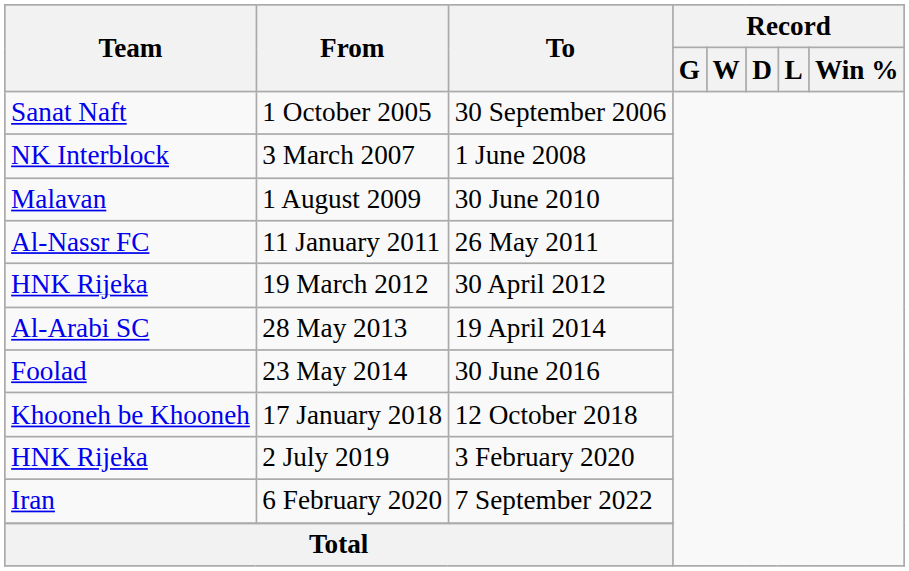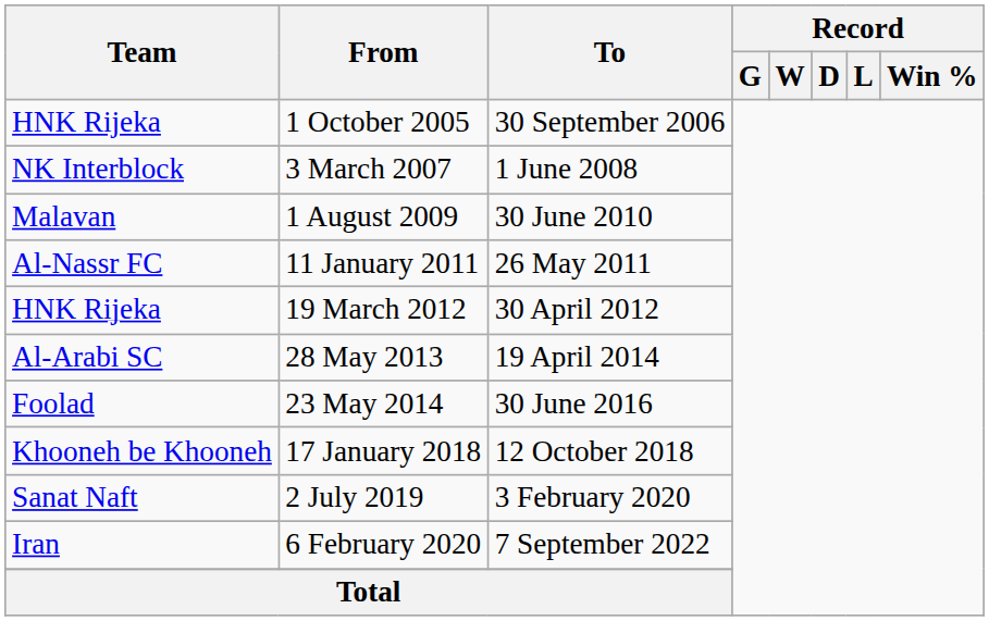 <table class="wikitable sortable">
 <tr>
 <th rowspan="2">Team</th>
 <th rowspan="2">From</th>
 <th rowspan="2">To</th>
 <th colspan="5">Record</th>
 </tr>
 <tr>
 <th>G</th>
 <th>W</th>
 <th>D</th>
 <th>L</th>
 <th>Win %</th>
 </tr>
 <tr>
-<td><a href='#'>Sanat Naft</a></td>
+<td><a href='#'>HNK Rijeka</a></td>
 <td>1 October 2005</td>
 <td>30 September 2006<br></td>
 </tr>
 <tr>
 <td><a href='#'>NK Interblock</a></td>
 <td>3 March 2007</td>
 <td>1 June 2008<br></td>
 </tr>
 <tr>
 <td><a href='#'>Malavan</a></td>
 <td>1 August 2009</td>
 <td>30 June 2010<br></td>
 </tr>
 <tr>
 <td><a href='#'>Al-Nassr FC</a></td>
 <td>11 January 2011</td>
 <td>26 May 2011<br></td>
 </tr>
 <tr>
 <td><a href='#'>HNK Rijeka</a></td>
 <td>19 March 2012</td>
 <td>30 April 2012<br></td>
 </tr>
 <tr>
 <td><a href='#'>Al-Arabi SC</a></td>
 <td>28 May 2013</td>
 <td>19 April 2014<br></td>
 </tr>
 <tr>
 <td><a href='#'>Foolad</a></td>
 <td>23 May 2014</td>
 <td>30 June 2016<br></td>
 </tr>
 <tr>
 <td><a href='#'>Khooneh be Khooneh</a></td>
 <td>17 January 2018</td>
 <td>12 October 2018<br></td>
 </tr>
 <tr>
-<td><a href='#'>HNK Rijeka</a></td>
+<td><a href='#'>Sanat Naft</a></td>
 <td>2 July 2019</td>
 <td>3 February 2020<br></td>
 </tr>
 <tr>
 <td><a href='#'>Iran</a></td>
 <td>6 February 2020</td>
 <td>7 September 2022<br></td>
 </tr>
 <tr>
 </tr>
 <tr class="sortbottom">
 <th colspan="3">Total<br></th>
 </tr>
 </table>
